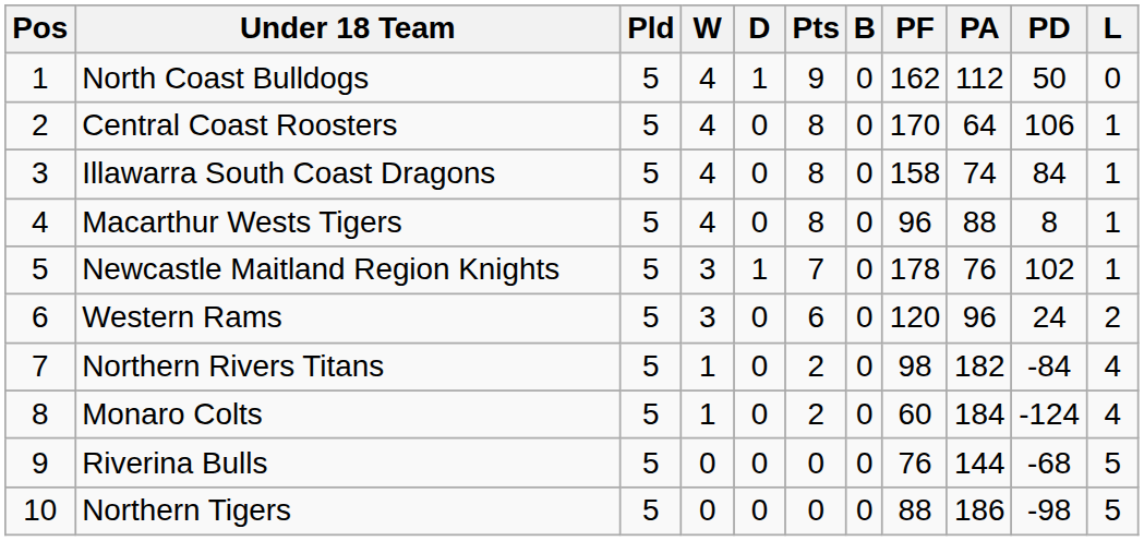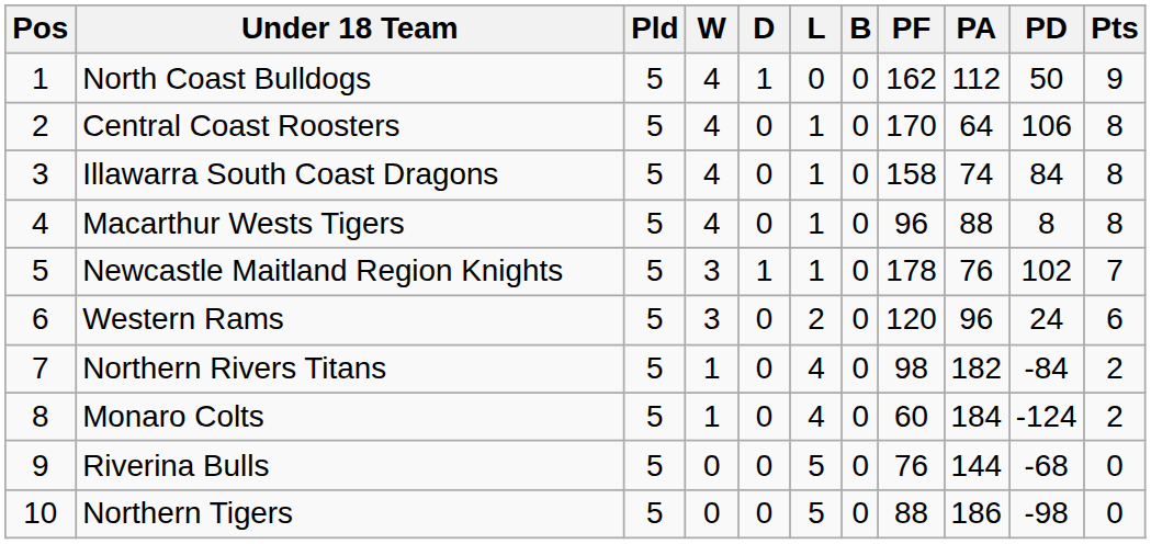 <table class="wikitable" style="text-align:center">
 <tr>
 <th width=20 abbr="Position">Pos</th>
 <th width=280>Under 18 Team</th>
 <th width=20 abbr="Played">Pld</th>
 <th width=20 abbr="Won">W</th>
 <th width=20 abbr="Drawn">D</th>
-<th width=20 abbr="Points">Pts</th>
+<th width=20 abbr="Lost">L</th>
 <th withd=20 abbr="Byes">B</th>
 <th width=20 abbr="Points For">PF</th>
 <th width=20 abbr="Points Against">PA</th>
 <th width=30 abbr="Points Difference">PD</th>
-<th width=20 abbr="Lost">L</th>
+<th width=20 abbr="Points">Pts</th>
 </tr>
 <tr>
 <td>1</td>
 <td align=left> North Coast Bulldogs</td>
 <td>5</td>
 <td>4</td>
 <td>1</td>
-<td>9</td>
+<td>0</td>
 <td>0</td>
 <td>162</td>
 <td>112</td>
 <td>50</td>
-<td>0</td>
+<td>9</td>
 </tr>
 <tr>
 <td>2</td>
 <td align=left> Central Coast Roosters</td>
 <td>5</td>
 <td>4</td>
 <td>0</td>
-<td>8</td>
+<td>1</td>
 <td>0</td>
 <td>170</td>
 <td>64</td>
 <td>106</td>
-<td>1</td>
+<td>8</td>
 </tr>
 <tr>
 <td>3</td>
 <td align=left> Illawarra South Coast Dragons</td>
 <td>5</td>
 <td>4</td>
 <td>0</td>
-<td>8</td>
+<td>1</td>
 <td>0</td>
 <td>158</td>
 <td>74</td>
 <td>84</td>
-<td>1</td>
+<td>8</td>
 </tr>
 <tr>
 <td>4</td>
 <td align=left> Macarthur Wests Tigers</td>
 <td>5</td>
 <td>4</td>
 <td>0</td>
-<td>8</td>
+<td>1</td>
 <td>0</td>
 <td>96</td>
 <td>88</td>
 <td>8</td>
-<td>1</td>
+<td>8</td>
 </tr>
 <tr>
 <td>5</td>
 <td align=left> Newcastle Maitland Region Knights</td>
 <td>5</td>
 <td>3</td>
 <td>1</td>
-<td>7</td>
+<td>1</td>
 <td>0</td>
 <td>178</td>
 <td>76</td>
 <td>102</td>
-<td>1</td>
+<td>7</td>
 </tr>
 <tr>
 <td>6</td>
 <td align=left> Western Rams</td>
 <td>5</td>
 <td>3</td>
 <td>0</td>
-<td>6</td>
+<td>2</td>
 <td>0</td>
 <td>120</td>
 <td>96</td>
 <td>24</td>
-<td>2</td>
+<td>6</td>
 </tr>
 <tr>
 <td>7</td>
 <td align=left> Northern Rivers Titans</td>
 <td>5</td>
 <td>1</td>
 <td>0</td>
-<td>2</td>
+<td>4</td>
 <td>0</td>
 <td>98</td>
 <td>182</td>
 <td>-84</td>
-<td>4</td>
+<td>2</td>
 </tr>
 <tr>
 <td>8</td>
 <td align=left> Monaro Colts</td>
 <td>5</td>
 <td>1</td>
 <td>0</td>
-<td>2</td>
+<td>4</td>
 <td>0</td>
 <td>60</td>
 <td>184</td>
 <td>-124</td>
-<td>4</td>
+<td>2</td>
 </tr>
 <tr>
 <td>9</td>
 <td align=left> Riverina Bulls</td>
 <td>5</td>
 <td>0</td>
 <td>0</td>
-<td>0</td>
+<td>5</td>
 <td>0</td>
 <td>76</td>
 <td>144</td>
 <td>-68</td>
-<td>5</td>
+<td>0</td>
 </tr>
 <tr>
 <td>10</td>
 <td align=left> Northern Tigers</td>
 <td>5</td>
 <td>0</td>
 <td>0</td>
-<td>0</td>
+<td>5</td>
 <td>0</td>
 <td>88</td>
 <td>186</td>
 <td>-98</td>
-<td>5</td>
+<td>0</td>
 </tr>
 </table>
